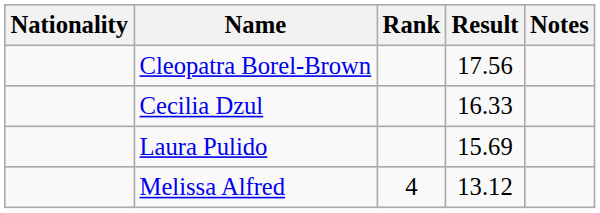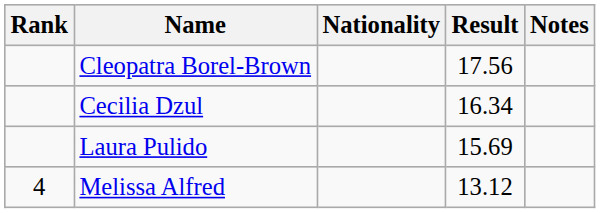 <table class="wikitable sortable" style="text-align:center;font-size:95%">
 <tr>
+<th>Rank</th>
+<th>Name</th>
 <th>Nationality</th>
-<th>Name</th>
-<th>Rank</th>
 <th>Result</th>
 <th>Notes</th>
 </tr>
 <tr>
+<td></td>
+<td align=left><a href='#'>Cleopatra Borel-Brown</a></td>
 <td align=left></td>
-<td align=left><a href='#'>Cleopatra Borel-Brown</a></td>
-<td></td>
 <td>17.56</td>
 <td></td>
 </tr>
 <tr>
+<td></td>
+<td align=left><a href='#'>Cecilia Dzul</a></td>
 <td align=left></td>
-<td align=left><a href='#'>Cecilia Dzul</a></td>
-<td></td>
-<td>16.33</td>
+<td>16.34</td>
 <td></td>
 </tr>
 <tr>
+<td></td>
+<td align=left><a href='#'>Laura Pulido</a></td>
 <td align=left></td>
-<td align=left><a href='#'>Laura Pulido</a></td>
-<td></td>
 <td>15.69</td>
 <td></td>
 </tr>
 <tr>
+<td>4</td>
+<td align=left><a href='#'>Melissa Alfred</a></td>
 <td align=left></td>
-<td align=left><a href='#'>Melissa Alfred</a></td>
-<td>4</td>
 <td>13.12</td>
 <td></td>
 </tr>
 </table>
